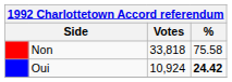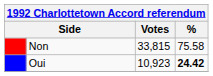 <table class="wikitable" style="font-size: 95%; clear:both">
 <tr style="background-color:#E9E9E9">
 <th colspan=4><a href='#'>1992 Charlottetown Accord referendum</a></th>
 </tr>
 <tr style="background-color:#E9E9E9">
 <th colspan=2 style="width: 130px">Side</th>
 <th style="width: 50px">Votes</th>
 <th style="width: 40px">%</th>
 </tr>
 <tr>
 <td bgcolor="red"></td>
 <td>Non</td>
-<td>33,818</td>
+<td>33,815</td>
 <td>75.58</td>
 </tr>
 <tr>
 <td bgcolor="blue"></td>
 <td>Oui</td>
-<td>10,924</td>
+<td>10,923</td>
 <td><strong>24.42</strong></td>
 </tr>
 <tr>
 </tr>
 </table>
